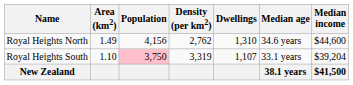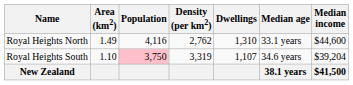 <table class="wikitable">
 <tr>
 <th>Name</th>
 <th>Area<br>(km<sup>2</sup>)</th>
 <th>Population</th>
 <th>Density<br>(per km<sup>2</sup>)</th>
 <th>Dwellings</th>
 <th>Median age</th>
 <th>Median<br>income</th>
 </tr>
 <tr>
 <td>Royal Heights North</td>
 <td style="text-align:right;">1.49</td>
-<td style="text-align:right;">4,156</td>
+<td style="text-align:right;">4,116</td>
 <td style="text-align:right;">2,762</td>
 <td style="text-align:right;">1,310</td>
-<td>34.6 years</td>
+<td>33.1 years</td>
 <td>$44,600</td>
 </tr>
 <tr>
 <td>Royal Heights South</td>
 <td style="text-align:right;">1.10</td>
 <td style="background: pink; text-align:right;">3,750</td>
 <td style="text-align:right;">3,319</td>
 <td style="text-align:right;">1,107</td>
-<td>33.1 years</td>
+<td>34.6 years</td>
 <td>$39,204</td>
 </tr>
 <tr>
 <th>New Zealand</th>
 <th></th>
 <th></th>
 <th></th>
 <th></th>
 <th>38.1 years</th>
 <th style="text-align:left;">$41,500</th>
 </tr>
 </table>
